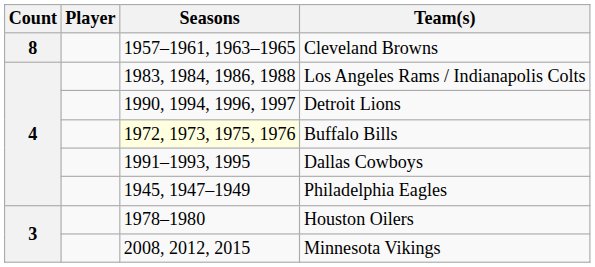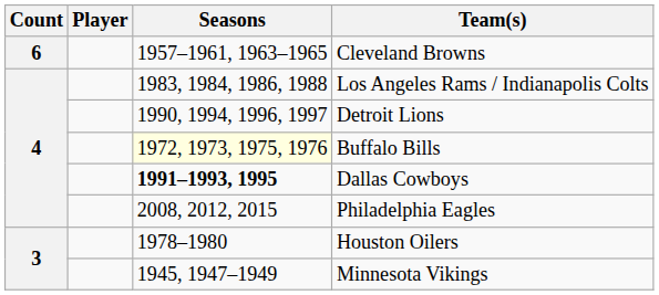 <table class="wikitable sortable">
 <tr>
 <th scope=col>Count</th>
 <th scope=col>Player</th>
 <th scope=col>Seasons</th>
 <th scope=col>Team(s)</th>
 </tr>
 <tr>
-<th scope=row>8</th>
+<th scope=row>6</th>
 <td></td>
 <td>1957–1961, 1963–1965</td>
 <td>Cleveland Browns</td>
 </tr>
 <tr>
 <th scope=rowgroup rowspan=5>4</th>
 <td></td>
 <td>1983, 1984, 1986, 1988</td>
 <td>Los Angeles Rams / Indianapolis Colts</td>
 </tr>
 <tr>
 <td></td>
 <td>1990, 1994, 1996, 1997</td>
 <td>Detroit Lions</td>
 </tr>
 <tr>
 <td></td>
 <td style="background: lightyellow;">1972, 1973, 1975, 1976</td>
 <td>Buffalo Bills</td>
 </tr>
 <tr>
 <td></td>
-<td>1991–1993, 1995</td>
+<td><strong>1991–1993, 1995</strong></td>
 <td>Dallas Cowboys</td>
 </tr>
 <tr>
 <td></td>
-<td>1945, 1947–1949</td>
+<td>2008, 2012, 2015</td>
 <td>Philadelphia Eagles</td>
 </tr>
 <tr>
 <th scope=rowgroup rowspan=3>3</th>
 <td></td>
 <td>1978–1980</td>
 <td>Houston Oilers</td>
 </tr>
 <tr>
 <td></td>
-<td>2008, 2012, 2015</td>
+<td>1945, 1947–1949</td>
 <td>Minnesota Vikings</td>
 </tr>
 </table>
